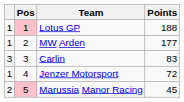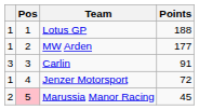 <table class="wikitable" style="font-size: 85%;">
 <tr>
 <th></th>
 <th>Pos</th>
 <th>Team</th>
 <th>Points</th>
 </tr>
 <tr>
 <td align="left"> 1</td>
-<td align="center" style="background: pink;">1</td>
+<td align="center">1</td>
 <td> <a href='#'>Lotus GP</a></td>
 <td align="right">188</td>
 </tr>
 <tr>
 <td align="left"> 1</td>
 <td align="center">2</td>
 <td> <a href='#'>MW</a> <a href='#'>Arden</a></td>
 <td align="right">177</td>
 </tr>
 <tr>
 <td align="left"> 3</td>
 <td align="center">3</td>
 <td> <a href='#'>Carlin</a></td>
-<td align="right">83</td>
+<td align="right">91</td>
 </tr>
 <tr>
 <td align="left"> 1</td>
 <td align="center">4</td>
 <td> <a href='#'>Jenzer Motorsport</a></td>
 <td align="right">72</td>
 </tr>
 <tr>
 <td align="left"> 2</td>
 <td align="center" style="background: pink;">5</td>
 <td> <a href='#'>Marussia</a> <a href='#'>Manor Racing</a></td>
 <td align="right">45</td>
 </tr>
 </table>
